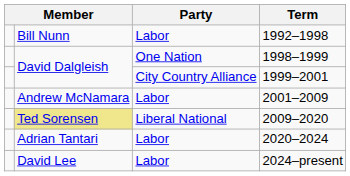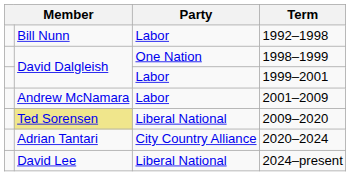 <table class="wikitable">
 <tr>
 <th colspan="2">Member</th>
 <th>Party</th>
 <th>Term</th>
 </tr>
 <tr>
 <td> </td>
 <td><a href='#'>Bill Nunn</a></td>
 <td><a href='#'>Labor</a></td>
 <td>1992–1998</td>
 </tr>
 <tr>
 <td> </td>
 <td rowspan="2"><a href='#'>David Dalgleish</a></td>
 <td><a href='#'>One Nation</a></td>
 <td>1998–1999</td>
 </tr>
 <tr>
 <td> </td>
-<td><a href='#'>City Country Alliance</a></td>
+<td><a href='#'>Labor</a></td>
 <td>1999–2001</td>
 </tr>
 <tr>
 <td> </td>
 <td><a href='#'>Andrew McNamara</a></td>
 <td><a href='#'>Labor</a></td>
 <td>2001–2009</td>
 </tr>
 <tr>
 <td> </td>
 <td style="background: khaki;"><a href='#'>Ted Sorensen</a></td>
 <td><a href='#'>Liberal National</a></td>
 <td>2009–2020</td>
 </tr>
 <tr>
 <td> </td>
 <td><a href='#'>Adrian Tantari</a></td>
-<td><a href='#'>Labor</a></td>
+<td><a href='#'>City Country Alliance</a></td>
 <td>2020–2024</td>
 </tr>
 <tr>
 <td> </td>
 <td><a href='#'>David Lee</a></td>
-<td><a href='#'>Labor</a></td>
+<td><a href='#'>Liberal National</a></td>
 <td>2024–present</td>
 </tr>
 </table>
